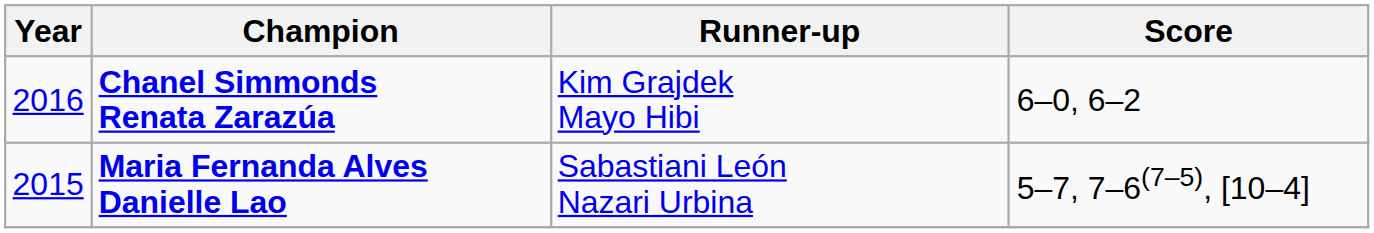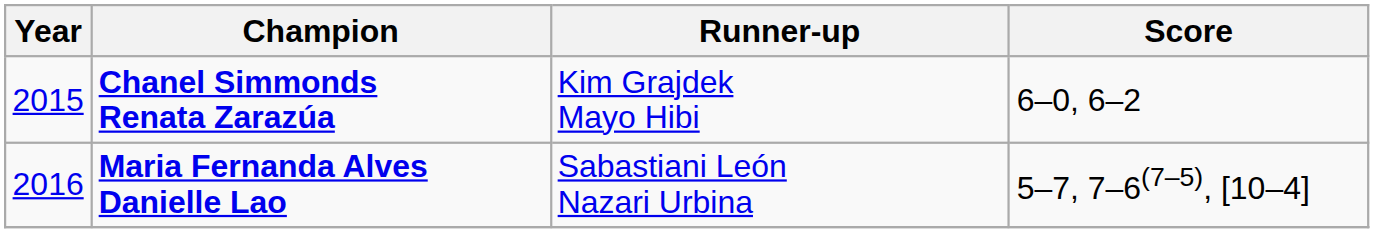 <table class="wikitable" style="font-size:90%">
 <tr>
 <th>Year</th>
 <th width="200">Champion</th>
 <th width="200">Runner-up</th>
 <th width="155">Score</th>
 </tr>
 <tr>
-<td><a href='#'>2016</a></td>
+<td><a href='#'>2015</a></td>
 <td> <strong><a href='#'>Chanel Simmonds</a><br> <a href='#'>Renata Zarazúa</a></strong></td>
 <td> <a href='#'>Kim Grajdek</a><br> <a href='#'>Mayo Hibi</a></td>
 <td>6–0, 6–2</td>
 </tr>
 <tr>
-<td><a href='#'>2015</a></td>
+<td><a href='#'>2016</a></td>
 <td> <strong><a href='#'>Maria Fernanda Alves</a><br> <a href='#'>Danielle Lao</a></strong></td>
 <td> <a href='#'>Sabastiani León</a><br> <a href='#'>Nazari Urbina</a></td>
 <td>5–7, 7–6<sup>(7–5)</sup>, [10–4]</td>
 </tr>
 <tr>
 </tr>
 </table>
